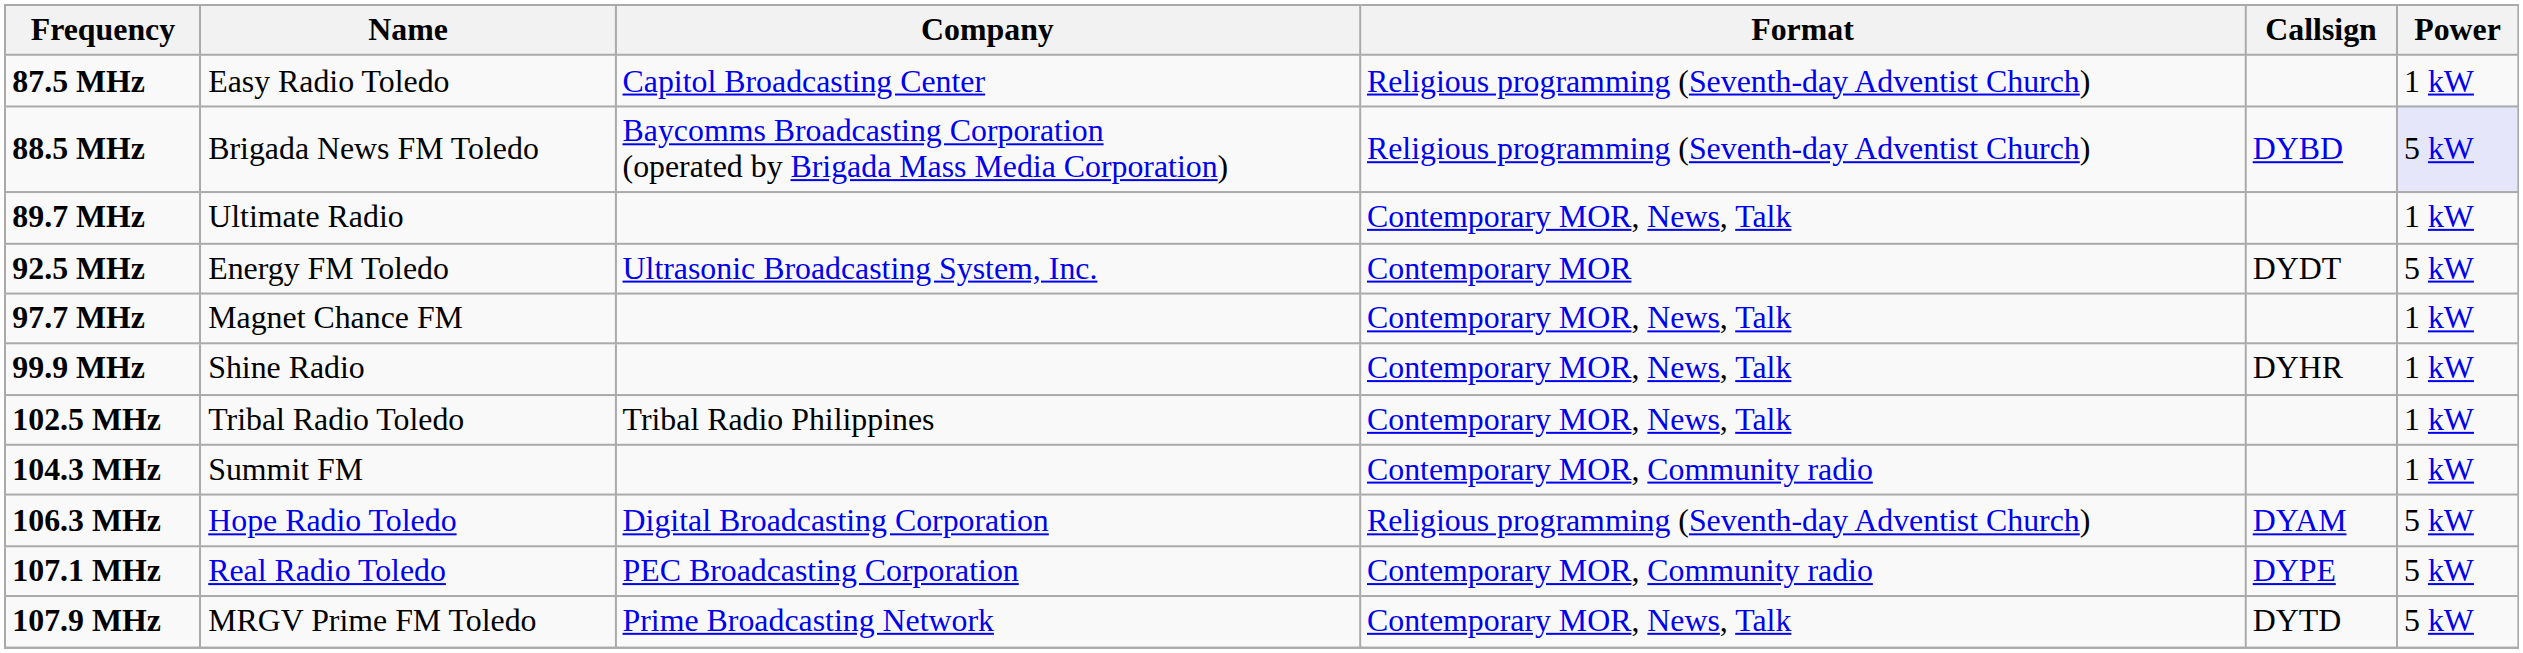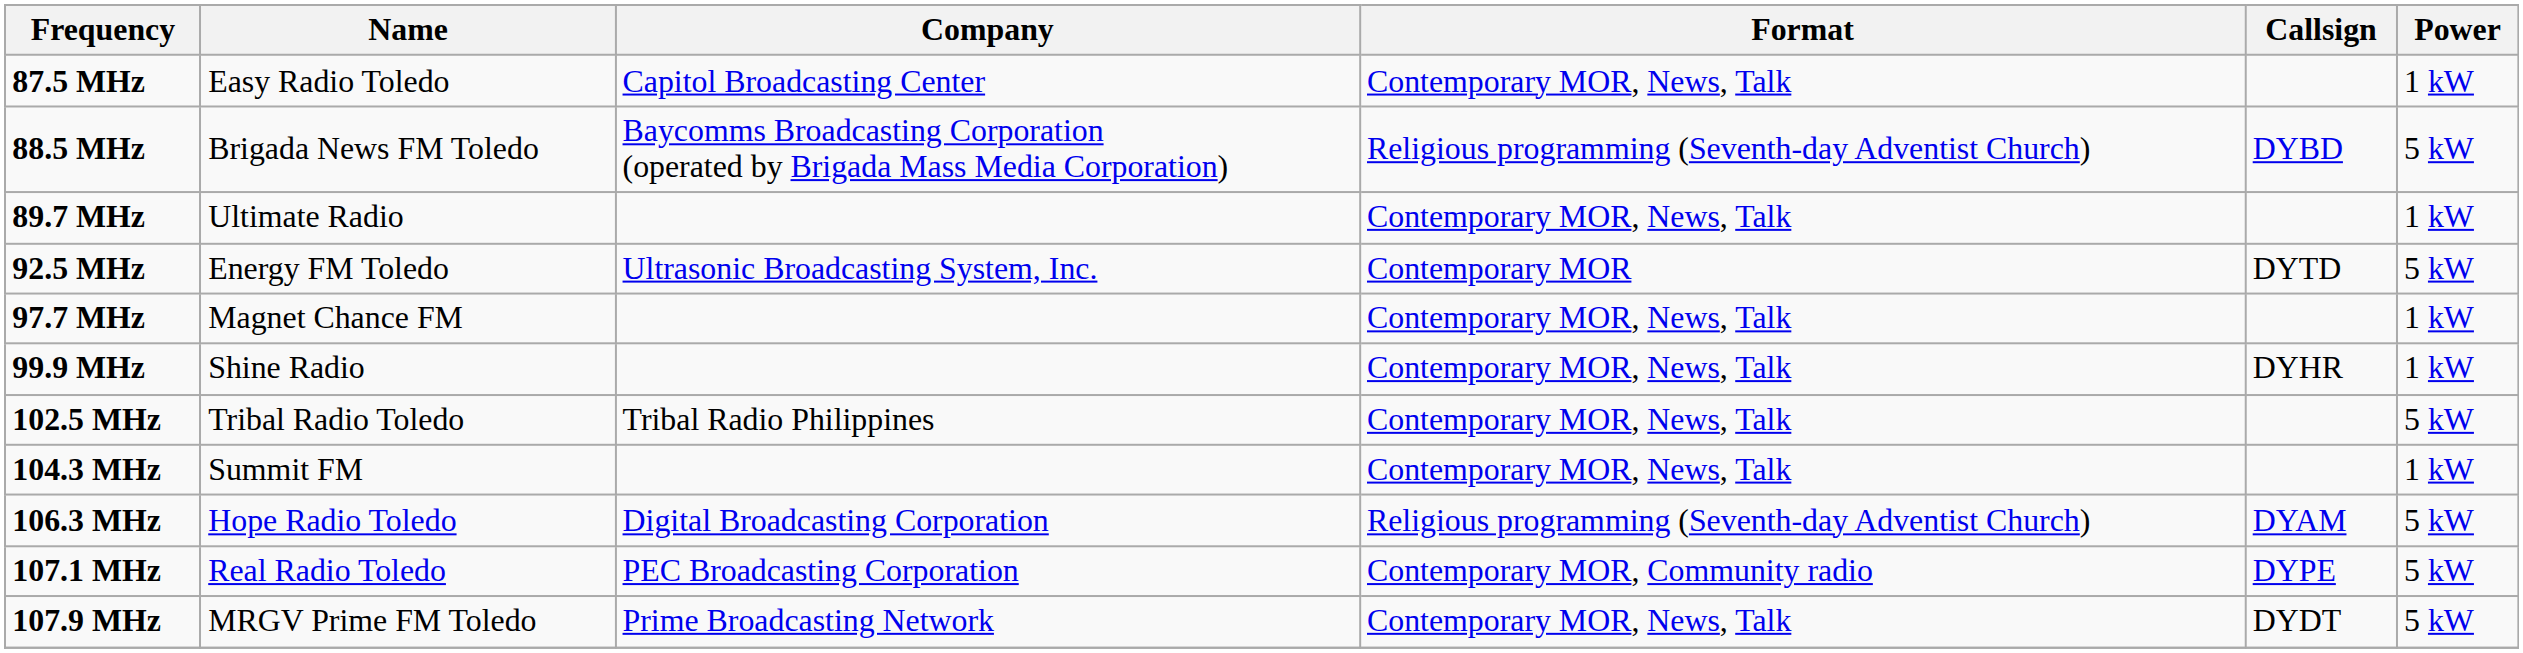 <table class="wikitable" style="width:100%" style="text-align:center;">
 <tr>
 <th>Frequency</th>
 <th>Name</th>
 <th>Company</th>
 <th>Format</th>
 <th>Callsign</th>
 <th>Power</th>
 </tr>
 <tr>
 <td><strong>87.5 MHz</strong></td>
 <td>Easy Radio Toledo</td>
 <td><a href='#'>Capitol Broadcasting Center</a></td>
-<td><a href='#'>Religious programming</a> (<a href='#'>Seventh-day Adventist Church</a>)</td>
+<td><a href='#'>Contemporary MOR</a>, <a href='#'>News</a>, <a href='#'>Talk</a></td>
 <td></td>
 <td>1 <a href='#'>kW</a></td>
 </tr>
 <tr>
 <td><strong>88.5 MHz</strong></td>
 <td>Brigada News FM Toledo</td>
 <td><a href='#'>Baycomms Broadcasting Corporation</a><br>(operated by <a href='#'>Brigada Mass Media Corporation</a>)</td>
 <td><a href='#'>Religious programming</a> (<a href='#'>Seventh-day Adventist Church</a>)</td>
 <td><a href='#'>DYBD</a></td>
-<td style="background: lavender;">5 <a href='#'>kW</a></td>
+<td>5 <a href='#'>kW</a></td>
 </tr>
 <tr>
 <td><strong>89.7 MHz</strong></td>
 <td>Ultimate Radio</td>
 <td></td>
 <td><a href='#'>Contemporary MOR</a>, <a href='#'>News</a>, <a href='#'>Talk</a></td>
 <td></td>
 <td>1 <a href='#'>kW</a></td>
 </tr>
 <tr>
 <td><strong>92.5 MHz</strong></td>
 <td>Energy FM Toledo</td>
 <td><a href='#'>Ultrasonic Broadcasting System, Inc.</a></td>
 <td><a href='#'>Contemporary MOR</a></td>
-<td>DYDT</td>
+<td>DYTD</td>
 <td>5 <a href='#'>kW</a></td>
 </tr>
 <tr>
 <td><strong>97.7 MHz</strong></td>
 <td>Magnet Chance FM</td>
 <td></td>
 <td><a href='#'>Contemporary MOR</a>, <a href='#'>News</a>, <a href='#'>Talk</a></td>
 <td></td>
 <td>1 <a href='#'>kW</a></td>
 </tr>
 <tr>
 <td><strong>99.9 MHz</strong></td>
 <td>Shine Radio</td>
 <td></td>
 <td><a href='#'>Contemporary MOR</a>, <a href='#'>News</a>, <a href='#'>Talk</a></td>
 <td>DYHR</td>
 <td>1 <a href='#'>kW</a></td>
 </tr>
 <tr>
 <td><strong>102.5 MHz</strong></td>
 <td>Tribal Radio Toledo</td>
 <td>Tribal Radio Philippines</td>
 <td><a href='#'>Contemporary MOR</a>, <a href='#'>News</a>, <a href='#'>Talk</a></td>
 <td></td>
-<td>1 <a href='#'>kW</a></td>
+<td>5 <a href='#'>kW</a></td>
 </tr>
 <tr>
 <td><strong>104.3 MHz</strong></td>
 <td>Summit FM</td>
 <td></td>
-<td><a href='#'>Contemporary MOR</a>, <a href='#'>Community radio</a></td>
+<td><a href='#'>Contemporary MOR</a>, <a href='#'>News</a>, <a href='#'>Talk</a></td>
 <td></td>
 <td>1 <a href='#'>kW</a></td>
 </tr>
 <tr>
 <td><strong>106.3 MHz</strong></td>
 <td><a href='#'>Hope Radio Toledo</a></td>
 <td><a href='#'>Digital Broadcasting Corporation</a></td>
 <td><a href='#'>Religious programming</a> (<a href='#'>Seventh-day Adventist Church</a>)</td>
 <td><a href='#'>DYAM</a></td>
 <td>5 <a href='#'>kW</a></td>
 </tr>
 <tr>
 <td><strong>107.1 MHz</strong></td>
 <td><a href='#'>Real Radio Toledo</a></td>
 <td><a href='#'>PEC Broadcasting Corporation</a></td>
 <td><a href='#'>Contemporary MOR</a>, <a href='#'>Community radio</a></td>
 <td><a href='#'>DYPE</a></td>
 <td>5 <a href='#'>kW</a></td>
 </tr>
 <tr>
 <td><strong>107.9 MHz</strong></td>
 <td>MRGV Prime FM Toledo</td>
 <td><a href='#'>Prime Broadcasting Network</a></td>
 <td><a href='#'>Contemporary MOR</a>, <a href='#'>News</a>, <a href='#'>Talk</a></td>
-<td>DYTD</td>
+<td>DYDT</td>
 <td>5 <a href='#'>kW</a></td>
 </tr>
 <tr>
 </tr>
 </table>
